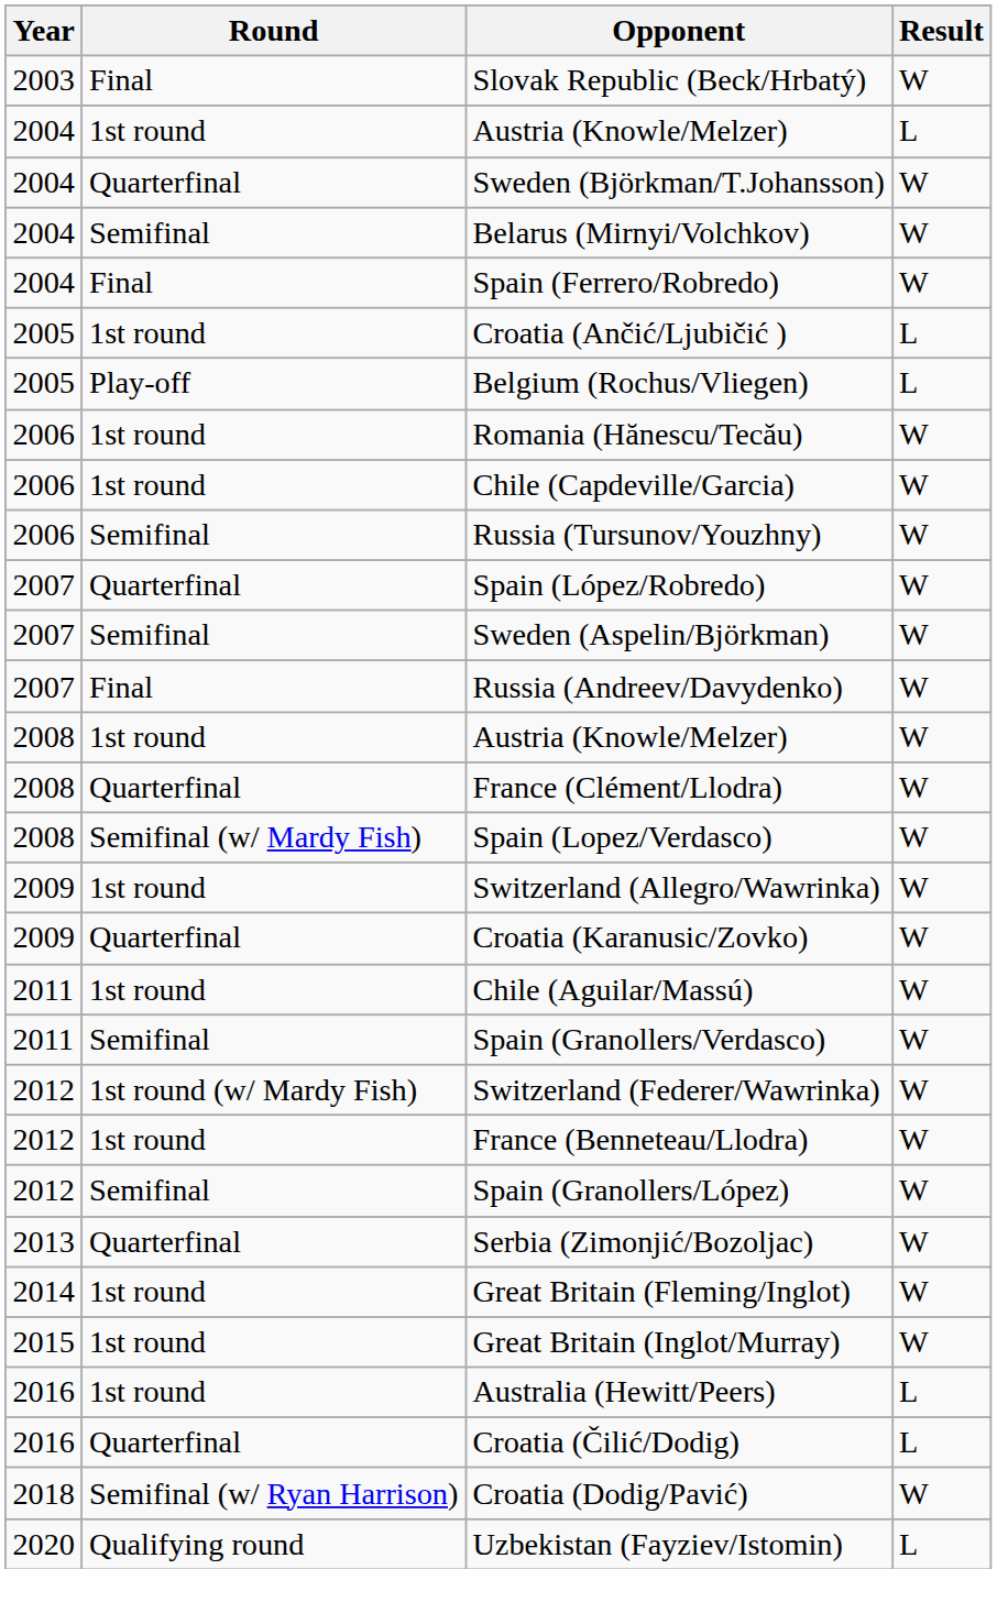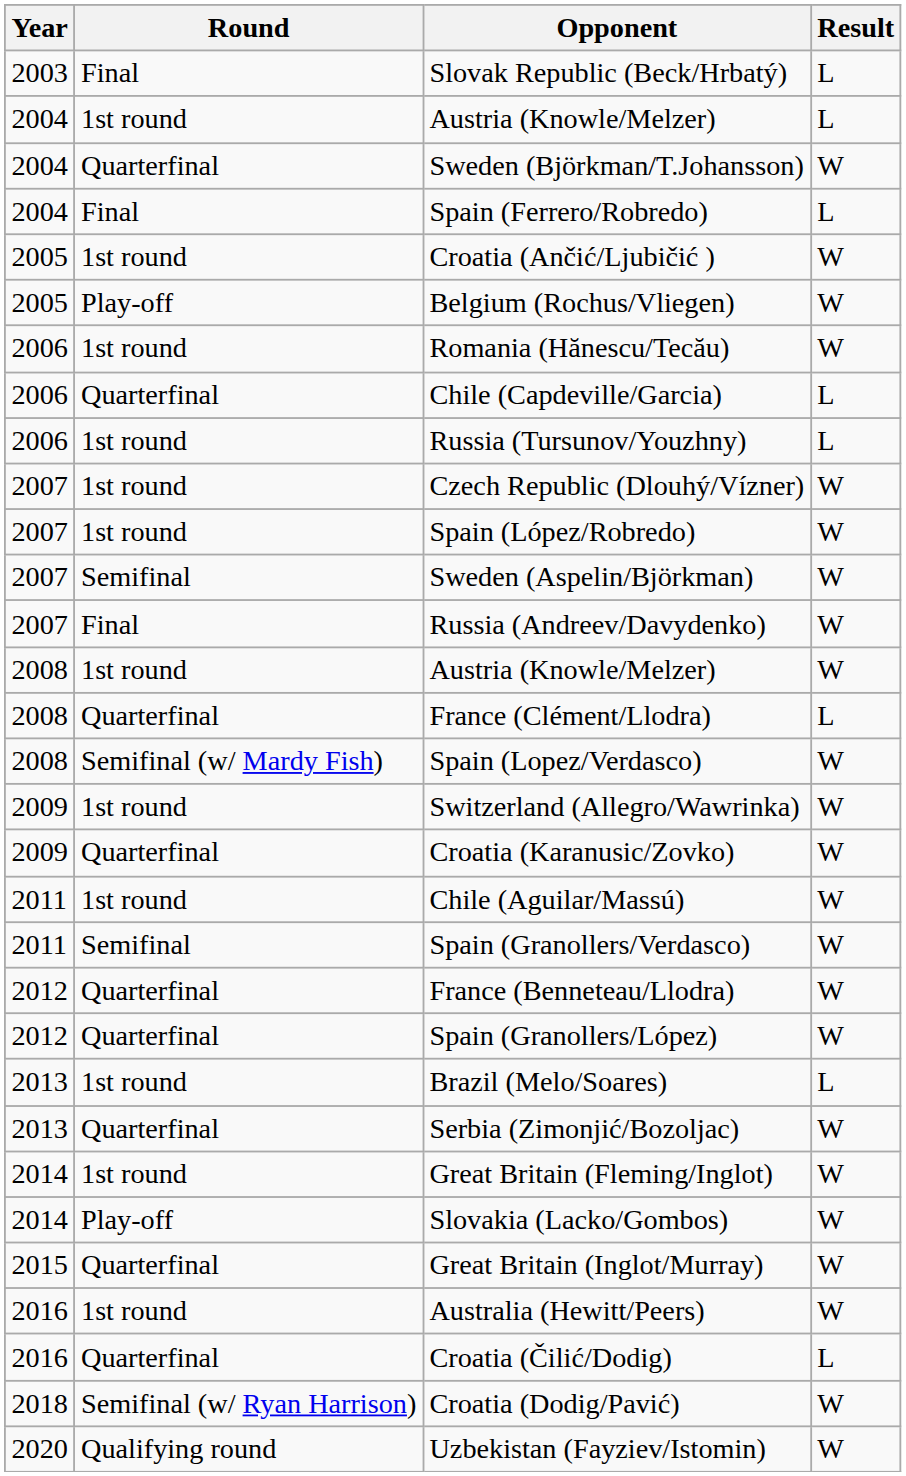 <table class="sortable wikitable" style=font-size:97%>
 <tr>
 <th>Year</th>
 <th>Round</th>
 <th>Opponent</th>
 <th>Result</th>
 </tr>
 <tr>
 <td>2003</td>
 <td>Final</td>
 <td> Slovak Republic (Beck/Hrbatý)</td>
-<td>W</td>
+<td>L</td>
 </tr>
 <tr>
 <td>2004</td>
 <td>1st round</td>
 <td> Austria (Knowle/Melzer)</td>
 <td>L</td>
 </tr>
 <tr>
 <td>2004</td>
 <td>Quarterfinal</td>
 <td> Sweden (Björkman/T.Johansson)</td>
 <td>W</td>
 </tr>
 <tr>
 <td>2004</td>
-<td>Semifinal</td>
-<td> Belarus (Mirnyi/Volchkov)</td>
-<td>W</td>
-</tr>
-<tr>
-<td>2004</td>
 <td>Final</td>
 <td> Spain (Ferrero/Robredo)</td>
-<td>W</td>
+<td>L</td>
 </tr>
 <tr>
 <td>2005</td>
 <td>1st round</td>
 <td> Croatia (Ančić/Ljubičić )</td>
-<td>L</td>
+<td>W</td>
 </tr>
 <tr>
 <td>2005</td>
 <td>Play-off</td>
 <td> Belgium (Rochus/Vliegen)</td>
-<td>L</td>
+<td>W</td>
 </tr>
 <tr>
 <td>2006</td>
 <td>1st round</td>
 <td> Romania (Hănescu/Tecău)</td>
 <td>W</td>
 </tr>
 <tr>
 <td>2006</td>
-<td>1st round</td>
+<td>Quarterfinal</td>
 <td> Chile (Capdeville/Garcia)</td>
-<td>W</td>
+<td>L</td>
 </tr>
 <tr>
 <td>2006</td>
-<td>Semifinal</td>
+<td>1st round</td>
 <td> Russia (Tursunov/Youzhny)</td>
+<td>L</td>
+</tr>
+<tr>
+<td>2007</td>
+<td>1st round</td>
+<td> Czech Republic (Dlouhý/Vízner)</td>
 <td>W</td>
 </tr>
 <tr>
 <td>2007</td>
-<td>Quarterfinal</td>
+<td>1st round</td>
 <td> Spain (López/Robredo)</td>
 <td>W</td>
 </tr>
 <tr>
 <td>2007</td>
 <td>Semifinal</td>
 <td> Sweden (Aspelin/Björkman)</td>
 <td>W</td>
 </tr>
 <tr>
 <td>2007</td>
 <td>Final</td>
 <td> Russia (Andreev/Davydenko)</td>
 <td>W</td>
 </tr>
 <tr>
 <td>2008</td>
 <td>1st round</td>
 <td> Austria (Knowle/Melzer)</td>
 <td>W</td>
 </tr>
 <tr>
 <td>2008</td>
 <td>Quarterfinal</td>
 <td> France (Clément/Llodra)</td>
-<td>W</td>
+<td>L</td>
 </tr>
 <tr>
 <td>2008</td>
 <td>Semifinal (w/ <a href='#'>Mardy Fish</a>)</td>
 <td> Spain (Lopez/Verdasco)</td>
 <td>W</td>
 </tr>
 <tr>
 <td>2009</td>
 <td>1st round</td>
 <td> Switzerland (Allegro/Wawrinka)</td>
 <td>W</td>
 </tr>
 <tr>
 <td>2009</td>
 <td>Quarterfinal</td>
 <td> Croatia (Karanusic/Zovko)</td>
 <td>W</td>
 </tr>
 <tr>
 <td>2011</td>
 <td>1st round</td>
 <td> Chile (Aguilar/Massú)</td>
 <td>W</td>
 </tr>
 <tr>
 <td>2011</td>
 <td>Semifinal</td>
 <td> Spain (Granollers/Verdasco)</td>
 <td>W</td>
 </tr>
 <tr>
 <td>2012</td>
-<td>1st round (w/ Mardy Fish)</td>
-<td> Switzerland (Federer/Wawrinka)</td>
-<td>W</td>
-</tr>
-<tr>
-<td>2012</td>
-<td>1st round</td>
+<td>Quarterfinal</td>
 <td> France (Benneteau/Llodra)</td>
 <td>W</td>
 </tr>
 <tr>
 <td>2012</td>
-<td>Semifinal</td>
+<td>Quarterfinal</td>
 <td> Spain (Granollers/López)</td>
 <td>W</td>
+</tr>
+<tr>
+<td>2013</td>
+<td>1st round</td>
+<td> Brazil (Melo/Soares)</td>
+<td>L</td>
 </tr>
 <tr>
 <td>2013</td>
 <td>Quarterfinal</td>
 <td> Serbia (Zimonjić/Bozoljac)</td>
 <td>W</td>
 </tr>
 <tr>
 <td>2014</td>
 <td>1st round</td>
 <td> Great Britain (Fleming/Inglot)</td>
 <td>W</td>
 </tr>
 <tr>
+<td>2014</td>
+<td>Play-off</td>
+<td> Slovakia (Lacko/Gombos)</td>
+<td>W</td>
+</tr>
+<tr>
 <td>2015</td>
-<td>1st round</td>
+<td>Quarterfinal</td>
 <td> Great Britain (Inglot/Murray)</td>
 <td>W</td>
 </tr>
 <tr>
 <td>2016</td>
 <td>1st round</td>
 <td> Australia (Hewitt/Peers)</td>
-<td>L</td>
+<td>W</td>
 </tr>
 <tr>
 <td>2016</td>
 <td>Quarterfinal</td>
 <td> Croatia (Čilić/Dodig)</td>
 <td>L</td>
 </tr>
 <tr>
 <td>2018</td>
 <td>Semifinal (w/ <a href='#'>Ryan Harrison</a>)</td>
 <td> Croatia (Dodig/Pavić)</td>
 <td>W</td>
 </tr>
 <tr>
 <td>2020</td>
 <td>Qualifying round</td>
 <td> Uzbekistan (Fayziev/Istomin)</td>
-<td>L</td>
+<td>W</td>
 </tr>
 </table>
